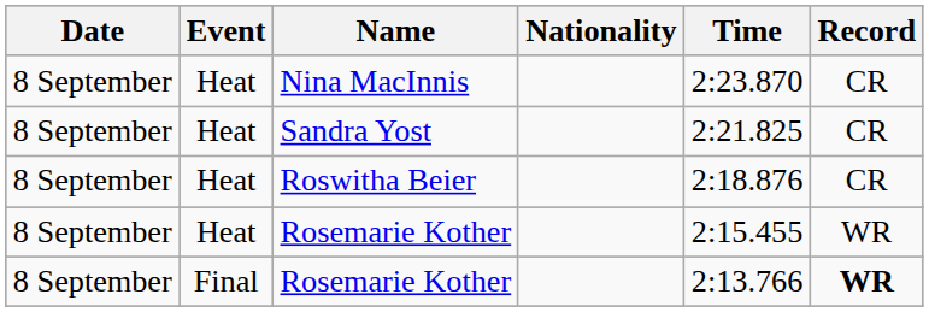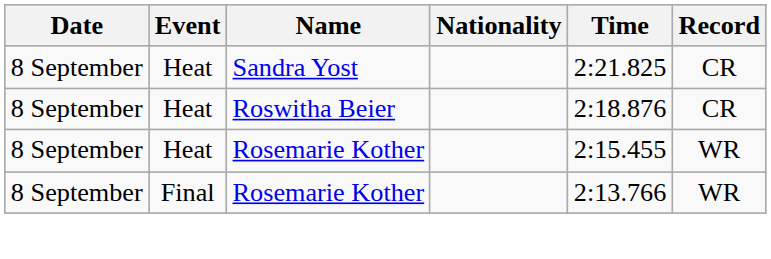 <table class=wikitable style=text-align:center>
 <tr>
 <th>Date</th>
 <th>Event</th>
 <th>Name</th>
 <th>Nationality</th>
 <th>Time</th>
 <th>Record</th>
-</tr>
-<tr>
-<td>8 September</td>
-<td>Heat</td>
-<td align=left><a href='#'>Nina MacInnis</a></td>
-<td align=left></td>
-<td>2:23.870</td>
-<td>CR</td>
 </tr>
 <tr>
 <td>8 September</td>
 <td>Heat</td>
 <td align=left><a href='#'>Sandra Yost</a></td>
 <td align=left></td>
 <td>2:21.825</td>
 <td>CR</td>
 </tr>
 <tr>
 <td>8 September</td>
 <td>Heat</td>
 <td align=left><a href='#'>Roswitha Beier</a></td>
 <td align=left></td>
 <td>2:18.876</td>
 <td>CR</td>
 </tr>
 <tr>
 <td>8 September</td>
 <td>Heat</td>
 <td align=left><a href='#'>Rosemarie Kother</a></td>
 <td align=left></td>
 <td>2:15.455</td>
 <td>WR</td>
 </tr>
 <tr>
 <td>8 September</td>
 <td>Final</td>
 <td align=left><a href='#'>Rosemarie Kother</a></td>
 <td align=left></td>
 <td>2:13.766</td>
-<td><strong>WR</strong></td>
+<td>WR</td>
 </tr>
 </table>
